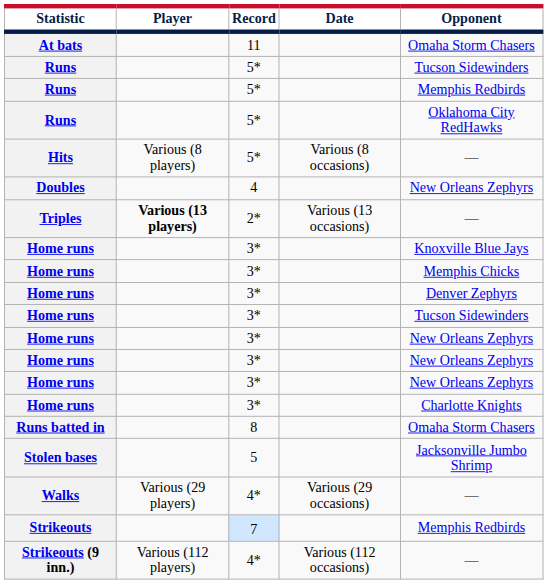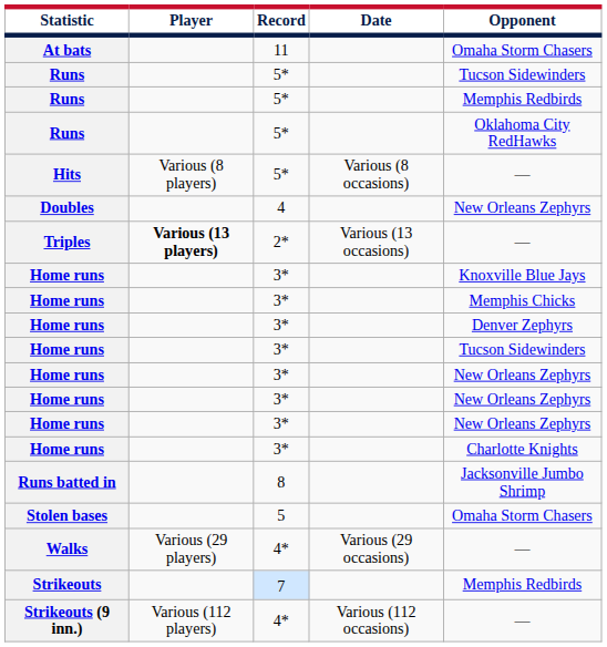 <table class="wikitable sortable plainrowheaders" style="text-align:center">
 <tr>
 <th width="120px" scope="col" style="background-color:#ffffff; border-top:#c8102e 5px solid; border-bottom:#071d49 5px solid; color:#071d49">Statistic</th>
 <th width="120px" scope="col" style="background-color:#ffffff; border-top:#c8102e 5px solid; border-bottom:#071d49 5px solid; color:#071d49">Player</th>
 <th width="50px" class="unsortable" scope="col" style="background-color:#ffffff; border-top:#c8102e 5px solid; border-bottom:#071d49 5px solid; color:#071d49">Record</th>
 <th width="130px" scope="col" style="background-color:#ffffff; border-top:#c8102e 5px solid; border-bottom:#071d49 5px solid; color:#071d49">Date</th>
 <th width="155px" scope="col" style="background-color:#ffffff; border-top:#c8102e 5px solid; border-bottom:#071d49 5px solid; color:#071d49">Opponent</th>
 </tr>
 <tr>
 <th scope="row" style="text-align:center"><a href='#'>At bats</a></th>
 <td></td>
 <td>11</td>
 <td></td>
 <td><a href='#'>Omaha Storm Chasers</a></td>
 </tr>
 <tr>
 <th scope="row" style="text-align:center"><a href='#'>Runs</a></th>
 <td></td>
 <td>5*</td>
 <td></td>
 <td><a href='#'>Tucson Sidewinders</a></td>
 </tr>
 <tr>
 <th scope="row" style="text-align:center"><a href='#'>Runs</a></th>
 <td></td>
 <td>5*</td>
 <td></td>
 <td><a href='#'>Memphis Redbirds</a></td>
 </tr>
 <tr>
 <th scope="row" style="text-align:center"><a href='#'>Runs</a></th>
 <td></td>
 <td>5*</td>
 <td></td>
 <td><a href='#'>Oklahoma City RedHawks</a></td>
 </tr>
 <tr>
 <th scope="row" style="text-align:center"><a href='#'>Hits</a></th>
 <td>Various (8 players)</td>
 <td>5*</td>
 <td>Various (8 occasions)</td>
 <td>—</td>
 </tr>
 <tr>
 <th scope="row" style="text-align:center"><a href='#'>Doubles</a></th>
 <td></td>
 <td>4</td>
 <td></td>
 <td><a href='#'>New Orleans Zephyrs</a></td>
 </tr>
 <tr>
 <th scope="row" style="text-align:center"><a href='#'>Triples</a></th>
 <td><strong>Various (13 players)</strong></td>
 <td>2*</td>
 <td>Various (13 occasions)</td>
 <td>—</td>
 </tr>
 <tr>
 <th scope="row" style="text-align:center"><a href='#'>Home runs</a></th>
 <td></td>
 <td>3*</td>
 <td></td>
 <td><a href='#'>Knoxville Blue Jays</a></td>
 </tr>
 <tr>
 <th scope="row" style="text-align:center"><a href='#'>Home runs</a></th>
 <td></td>
 <td>3*</td>
 <td></td>
 <td><a href='#'>Memphis Chicks</a></td>
 </tr>
 <tr>
 <th scope="row" style="text-align:center"><a href='#'>Home runs</a></th>
 <td></td>
 <td>3*</td>
 <td></td>
 <td><a href='#'>Denver Zephyrs</a></td>
 </tr>
 <tr>
 <th scope="row" style="text-align:center"><a href='#'>Home runs</a></th>
 <td></td>
 <td>3*</td>
 <td></td>
 <td><a href='#'>Tucson Sidewinders</a></td>
 </tr>
 <tr>
 <th scope="row" style="text-align:center"><a href='#'>Home runs</a></th>
 <td></td>
 <td>3*</td>
 <td></td>
 <td><a href='#'>New Orleans Zephyrs</a></td>
 </tr>
 <tr>
 <th scope="row" style="text-align:center"><a href='#'>Home runs</a></th>
 <td></td>
 <td>3*</td>
 <td></td>
 <td><a href='#'>New Orleans Zephyrs</a></td>
 </tr>
 <tr>
 <th scope="row" style="text-align:center"><a href='#'>Home runs</a></th>
 <td></td>
 <td>3*</td>
 <td></td>
 <td><a href='#'>New Orleans Zephyrs</a></td>
 </tr>
 <tr>
 <th scope="row" style="text-align:center"><a href='#'>Home runs</a></th>
 <td></td>
 <td>3*</td>
 <td></td>
 <td><a href='#'>Charlotte Knights</a></td>
 </tr>
 <tr>
 <th scope="row" style="text-align:center"><a href='#'>Runs batted in</a></th>
 <td></td>
 <td>8</td>
 <td></td>
-<td><a href='#'>Omaha Storm Chasers</a></td>
+<td><a href='#'>Jacksonville Jumbo Shrimp</a></td>
 </tr>
 <tr>
 <th scope="row" style="text-align:center"><a href='#'>Stolen bases</a></th>
 <td></td>
 <td>5</td>
 <td></td>
-<td><a href='#'>Jacksonville Jumbo Shrimp</a></td>
+<td><a href='#'>Omaha Storm Chasers</a></td>
 </tr>
 <tr>
 <th scope="row" style="text-align:center"><a href='#'>Walks</a></th>
 <td>Various (29 players)</td>
 <td>4*</td>
 <td>Various (29 occasions)</td>
 <td>—</td>
 </tr>
 <tr>
 <th scope="row" style="text-align:center"><a href='#'>Strikeouts</a></th>
 <td></td>
 <td bgcolor="#D0E7FF">7<sup></sup></td>
 <td></td>
 <td><a href='#'>Memphis Redbirds</a></td>
 </tr>
 <tr>
 <th scope="row" style="text-align:center"><a href='#'>Strikeouts</a> (9 inn.)</th>
 <td>Various (112 players)</td>
 <td>4*</td>
 <td>Various (112 occasions)</td>
 <td>—</td>
 </tr>
 </table>
